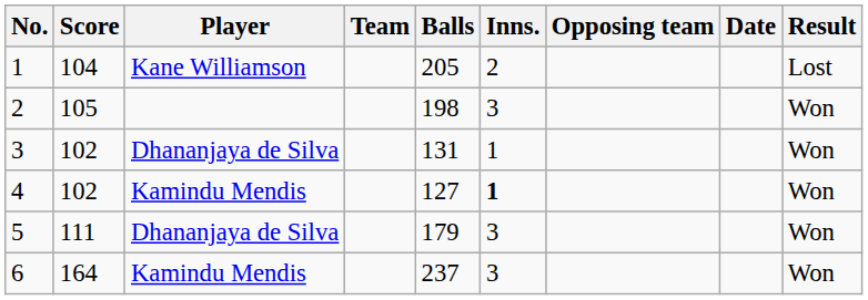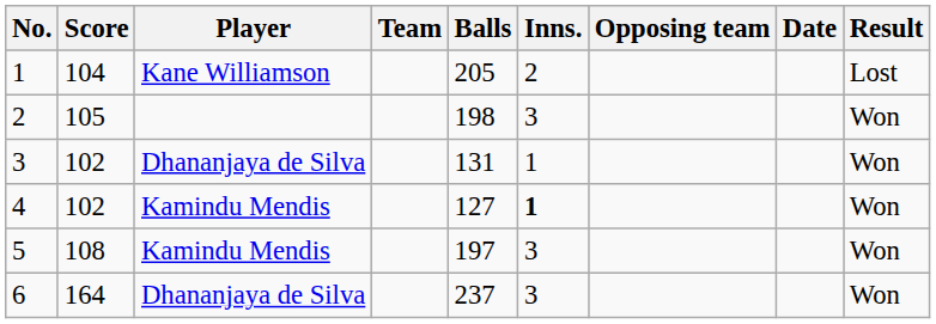 <table class="wikitable sortable" style="font-size:95%">
 <tr>
 <th>No.</th>
 <th>Score</th>
 <th>Player</th>
 <th>Team</th>
 <th>Balls</th>
 <th>Inns.</th>
 <th>Opposing team</th>
 <th>Date</th>
 <th>Result</th>
 </tr>
 <tr>
 <td>1</td>
 <td>104</td>
 <td><a href='#'>Kane Williamson</a></td>
 <td></td>
 <td>205</td>
 <td>2</td>
 <td></td>
 <td></td>
 <td>Lost</td>
 </tr>
 <tr>
 <td>2</td>
 <td>105</td>
 <td></td>
 <td></td>
 <td>198</td>
 <td>3</td>
 <td></td>
 <td></td>
 <td>Won</td>
 </tr>
 <tr>
 <td>3</td>
 <td>102</td>
 <td><a href='#'>Dhananjaya de Silva</a></td>
 <td></td>
 <td>131</td>
 <td>1</td>
 <td></td>
 <td></td>
 <td>Won</td>
 </tr>
 <tr>
 <td>4</td>
 <td>102</td>
 <td><a href='#'>Kamindu Mendis</a></td>
 <td></td>
 <td>127</td>
 <td><strong>1</strong></td>
 <td></td>
 <td></td>
 <td>Won</td>
 </tr>
 <tr>
 <td>5</td>
-<td>111</td>
-<td><a href='#'>Dhananjaya de Silva</a></td>
+<td>108</td>
+<td><a href='#'>Kamindu Mendis</a></td>
 <td></td>
-<td>179</td>
+<td>197</td>
 <td>3</td>
 <td></td>
 <td></td>
 <td>Won</td>
 </tr>
 <tr>
 <td>6</td>
 <td>164</td>
-<td><a href='#'>Kamindu Mendis</a></td>
+<td><a href='#'>Dhananjaya de Silva</a></td>
 <td></td>
 <td>237</td>
 <td>3</td>
 <td></td>
 <td></td>
 <td>Won</td>
 </tr>
 </table>
